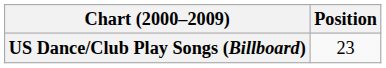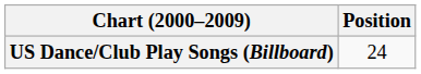 <table class="wikitable plainrowheaders">
 <tr>
 <th>Chart (2000–2009)</th>
 <th>Position</th>
 </tr>
 <tr>
 <th scope="row">US Dance/Club Play Songs (<em>Billboard</em>)</th>
-<td style="text-align:center;">23</td>
+<td style="text-align:center;">24</td>
 </tr>
 </table>
